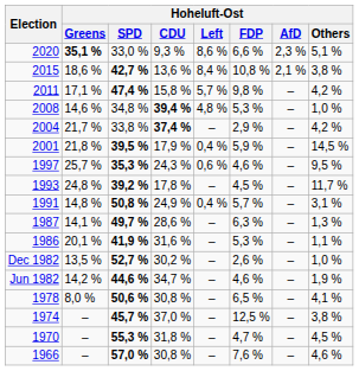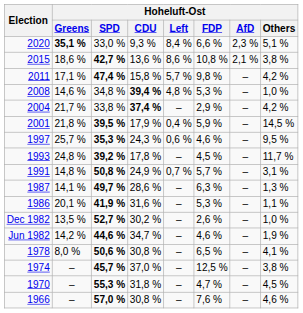 <table class="wikitable zebra">
 <tr class="hintergrundfarbe5">
 <th rowspan="2">Election</th>
 <th colspan="7">Hoheluft-Ost</th>
 </tr>
 <tr class="hintergrundfarbe5">
 <th><a href='#'>Greens</a></th>
 <th><a href='#'>SPD</a></th>
 <th><a href='#'>CDU</a></th>
 <th><a href='#'>Left</a></th>
 <th><a href='#'>FDP</a></th>
 <th><a href='#'>AfD</a></th>
 <th>Others</th>
 </tr>
 <tr>
 <td align="right"><a href='#'>2020</a></td>
 <td><strong>35,1 %</strong></td>
 <td>33,0 %</td>
 <td>9,3 %</td>
-<td>8,6 %</td>
+<td>8,4 %</td>
 <td>6,6 %</td>
 <td>2,3 %</td>
 <td>5,1 %</td>
 </tr>
 <tr>
 <td align="right"><a href='#'>2015</a></td>
 <td>18,6 %</td>
 <td><strong>42,7 %</strong></td>
 <td>13,6 %</td>
-<td>8,4 %</td>
+<td>8,6 %</td>
 <td>10,8 %</td>
 <td>2,1 %</td>
 <td>3,8 %</td>
 </tr>
 <tr>
 <td align="right"><a href='#'>2011</a></td>
 <td>17,1 %</td>
 <td><strong>47,4 %</strong></td>
 <td>15,8 %</td>
 <td>5,7 %</td>
 <td>9,8 %</td>
 <td style="text-align:center">–</td>
 <td>4,2 %</td>
 </tr>
 <tr>
 <td align="right"><a href='#'>2008</a></td>
 <td>14,6 %</td>
 <td>34,8 %</td>
 <td><strong>39,4 %</strong></td>
 <td>4,8 %</td>
 <td>5,3 %</td>
 <td style="text-align:center">–</td>
 <td>1,0 %</td>
 </tr>
 <tr>
 <td align="right"><a href='#'>2004</a></td>
 <td>21,7 %</td>
 <td>33,8 %</td>
 <td><strong>37,4 %</strong></td>
 <td style="text-align:center">–</td>
 <td>2,9 %</td>
 <td style="text-align:center">–</td>
 <td>4,2 %</td>
 </tr>
 <tr>
 <td align="right"><a href='#'>2001</a></td>
 <td>21,8 %</td>
 <td><strong>39,5 %</strong></td>
 <td>17,9 %</td>
 <td>0,4 %</td>
 <td>5,9 %</td>
 <td style="text-align:center">–</td>
 <td>14,5 %</td>
 </tr>
 <tr>
 <td align="right"><a href='#'>1997</a></td>
 <td>25,7 %</td>
 <td><strong>35,3 %</strong></td>
 <td>24,3 %</td>
 <td>0,6 %</td>
 <td>4,6 %</td>
 <td style="text-align:center">–</td>
 <td>9,5 %</td>
 </tr>
 <tr>
 <td align="right"><a href='#'>1993</a></td>
 <td>24,8 %</td>
 <td><strong>39,2 %</strong></td>
 <td>17,8 %</td>
 <td style="text-align:center">–</td>
 <td>4,5 %</td>
 <td style="text-align:center">–</td>
 <td>11,7 %</td>
 </tr>
 <tr>
 <td align="right"><a href='#'>1991</a></td>
 <td>14,8 %</td>
 <td><strong>50,8 %</strong></td>
 <td>24,9 %</td>
-<td>0,4 %</td>
+<td>0,7 %</td>
 <td>5,7 %</td>
 <td style="text-align:center">–</td>
 <td>3,1 %</td>
 </tr>
 <tr>
 <td align="right"><a href='#'>1987</a></td>
 <td>14,1 %</td>
 <td><strong>49,7 %</strong></td>
 <td>28,6 %</td>
 <td style="text-align:center">–</td>
 <td>6,3 %</td>
 <td style="text-align:center">–</td>
 <td>1,3 %</td>
 </tr>
 <tr>
 <td align="right"><a href='#'>1986</a></td>
 <td>20,1 %</td>
 <td><strong>41,9 %</strong></td>
 <td>31,6 %</td>
 <td style="text-align:center">–</td>
 <td>5,3 %</td>
 <td style="text-align:center">–</td>
 <td>1,1 %</td>
 </tr>
 <tr>
 <td align="right"><a href='#'>Dec 1982</a></td>
 <td>13,5 %</td>
 <td><strong>52,7 %</strong></td>
 <td>30,2 %</td>
 <td style="text-align:center">–</td>
 <td>2,6 %</td>
 <td style="text-align:center">–</td>
 <td>1,0 %</td>
 </tr>
 <tr>
 <td align="right"><a href='#'>Jun 1982</a></td>
 <td>14,2 %</td>
 <td><strong>44,6 %</strong></td>
 <td>34,7 %</td>
 <td style="text-align:center">–</td>
 <td>4,6 %</td>
 <td style="text-align:center">–</td>
 <td>1,9 %</td>
 </tr>
 <tr>
 <td align="right"><a href='#'>1978</a></td>
 <td>8,0 %</td>
 <td><strong>50,6 %</strong></td>
 <td>30,8 %</td>
 <td style="text-align:center">–</td>
 <td>6,5 %</td>
 <td style="text-align:center">–</td>
 <td>4,1 %</td>
 </tr>
 <tr>
 <td align="right"><a href='#'>1974</a></td>
 <td style="text-align:center">–</td>
 <td><strong>45,7 %</strong></td>
 <td>37,0 %</td>
 <td style="text-align:center">–</td>
 <td>12,5 %</td>
 <td style="text-align:center">–</td>
 <td>3,8 %</td>
 </tr>
 <tr>
 <td align="right"><a href='#'>1970</a></td>
 <td style="text-align:center">–</td>
 <td><strong>55,3 %</strong></td>
 <td>31,8 %</td>
 <td style="text-align:center">–</td>
 <td>4,7 %</td>
 <td style="text-align:center">–</td>
 <td>4,5 %</td>
 </tr>
 <tr>
 <td align="right"><a href='#'>1966</a></td>
 <td style="text-align:center">–</td>
 <td><strong>57,0 %</strong></td>
 <td>30,8 %</td>
 <td style="text-align:center">–</td>
 <td>7,6 %</td>
 <td style="text-align:center">–</td>
 <td>4,6 %</td>
 </tr>
 </table>
